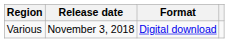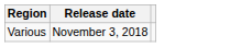 <table class="wikitable">
 <tr>
 <th>Region</th>
 <th>Release date</th>
-<th>Format</th>
 <th></th>
 </tr>
 <tr>
 <td>Various</td>
 <td>November 3, 2018</td>
-<td><a href='#'>Digital download</a></td>
 <td></td>
 </tr>
 </table>
